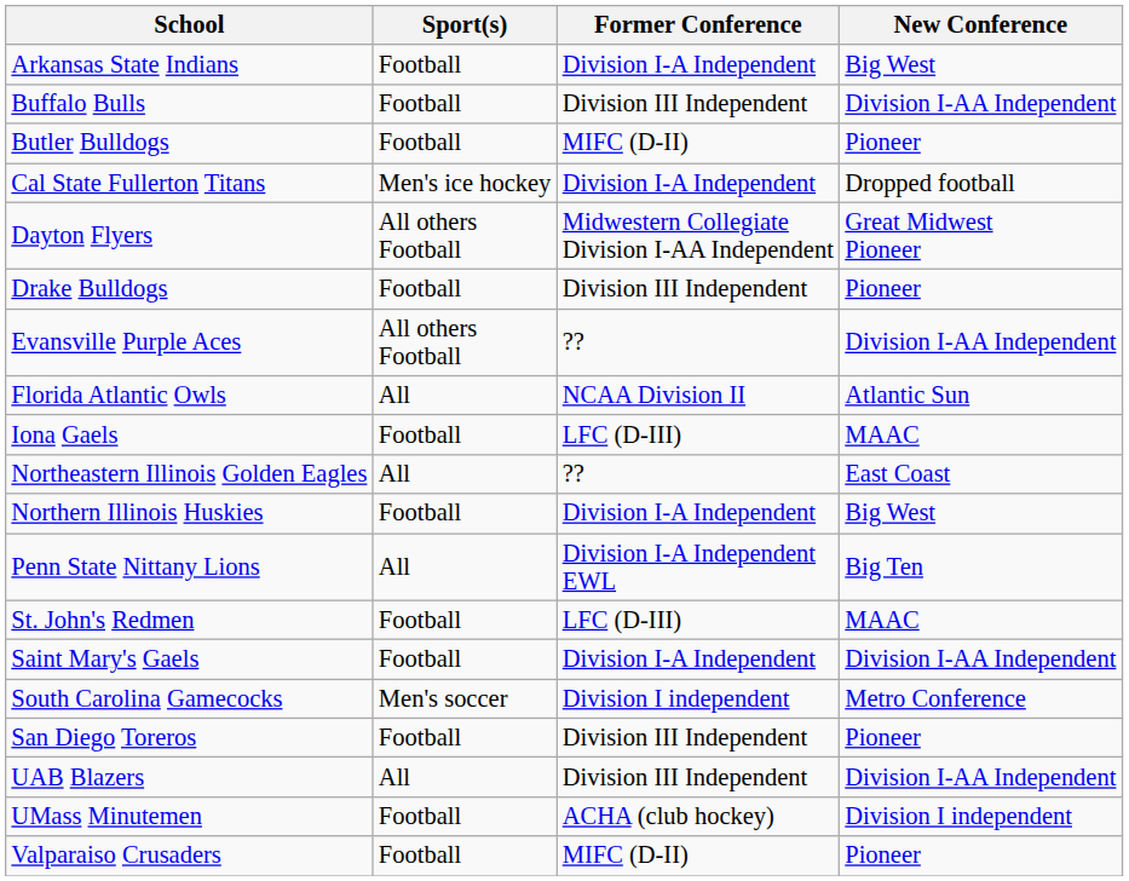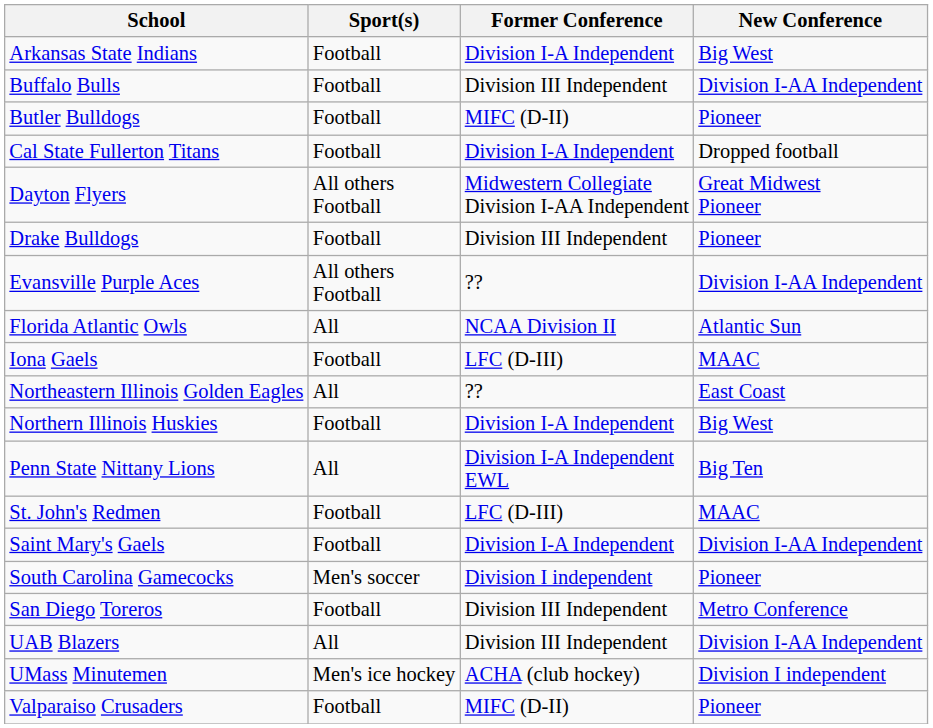 <table class="wikitable sortable">
 <tr>
 <th>School</th>
 <th>Sport(s)</th>
 <th>Former Conference</th>
 <th>New Conference</th>
 </tr>
 <tr>
 <td><a href='#'>Arkansas State</a> <a href='#'>Indians</a></td>
 <td>Football</td>
 <td><a href='#'>Division I-A Independent</a></td>
 <td><a href='#'>Big West</a></td>
 </tr>
 <tr>
 <td><a href='#'>Buffalo</a> <a href='#'>Bulls</a></td>
 <td>Football</td>
 <td>Division III Independent</td>
 <td><a href='#'>Division I-AA Independent</a></td>
 </tr>
 <tr>
 <td><a href='#'>Butler</a> <a href='#'>Bulldogs</a></td>
 <td>Football</td>
 <td><a href='#'>MIFC</a> (D-II)</td>
 <td><a href='#'>Pioneer</a></td>
 </tr>
 <tr>
 <td><a href='#'>Cal State Fullerton</a> <a href='#'>Titans</a></td>
-<td>Men's ice hockey</td>
+<td>Football</td>
 <td><a href='#'>Division I-A Independent</a></td>
 <td>Dropped football</td>
 </tr>
 <tr>
 <td><a href='#'>Dayton</a> <a href='#'>Flyers</a></td>
 <td>All others<br>Football</td>
 <td><a href='#'>Midwestern Collegiate</a><br>Division I-AA Independent</td>
 <td><a href='#'>Great Midwest</a><br><a href='#'>Pioneer</a></td>
 </tr>
 <tr>
 <td><a href='#'>Drake</a> <a href='#'>Bulldogs</a></td>
 <td>Football</td>
 <td>Division III Independent</td>
 <td><a href='#'>Pioneer</a></td>
 </tr>
 <tr>
 <td><a href='#'>Evansville</a> <a href='#'>Purple Aces</a></td>
 <td>All others<br>Football</td>
 <td>??</td>
 <td><a href='#'>Division I-AA Independent</a></td>
 </tr>
 <tr>
 <td><a href='#'>Florida Atlantic</a> <a href='#'>Owls</a></td>
 <td>All</td>
 <td><a href='#'>NCAA Division II</a></td>
 <td><a href='#'>Atlantic Sun</a></td>
 </tr>
 <tr>
 <td><a href='#'>Iona</a> <a href='#'>Gaels</a></td>
 <td>Football</td>
 <td><a href='#'>LFC</a> (D-III)</td>
 <td><a href='#'>MAAC</a></td>
 </tr>
 <tr>
 <td><a href='#'>Northeastern Illinois</a> <a href='#'>Golden Eagles</a></td>
 <td>All</td>
 <td>??</td>
 <td><a href='#'>East Coast</a></td>
 </tr>
 <tr>
 <td><a href='#'>Northern Illinois</a> <a href='#'>Huskies</a></td>
 <td>Football</td>
 <td><a href='#'>Division I-A Independent</a></td>
 <td><a href='#'>Big West</a></td>
 </tr>
 <tr>
 <td><a href='#'>Penn State</a> <a href='#'>Nittany Lions</a></td>
 <td>All</td>
 <td><a href='#'>Division I-A Independent</a><br><a href='#'>EWL</a></td>
 <td><a href='#'>Big Ten</a></td>
 </tr>
 <tr>
 <td><a href='#'>St. John's</a> <a href='#'>Redmen</a></td>
 <td>Football</td>
 <td><a href='#'>LFC</a> (D-III)</td>
 <td><a href='#'>MAAC</a></td>
 </tr>
 <tr>
 <td><a href='#'>Saint Mary's</a> <a href='#'>Gaels</a></td>
 <td>Football</td>
 <td><a href='#'>Division I-A Independent</a></td>
 <td><a href='#'>Division I-AA Independent</a></td>
 </tr>
 <tr>
 <td><a href='#'>South Carolina</a> <a href='#'>Gamecocks</a></td>
 <td>Men's soccer</td>
 <td><a href='#'>Division I independent</a></td>
-<td><a href='#'>Metro Conference</a></td>
+<td><a href='#'>Pioneer</a></td>
 </tr>
 <tr>
 <td><a href='#'>San Diego</a> <a href='#'>Toreros</a></td>
 <td>Football</td>
 <td>Division III Independent</td>
-<td><a href='#'>Pioneer</a></td>
+<td><a href='#'>Metro Conference</a></td>
 </tr>
 <tr>
 <td><a href='#'>UAB</a> <a href='#'>Blazers</a></td>
 <td>All</td>
 <td>Division III Independent</td>
 <td><a href='#'>Division I-AA Independent</a></td>
 </tr>
 <tr>
 <td><a href='#'>UMass</a> <a href='#'>Minutemen</a></td>
-<td>Football</td>
+<td>Men's ice hockey</td>
 <td><a href='#'>ACHA</a> (club hockey)</td>
 <td><a href='#'>Division I independent</a></td>
 </tr>
 <tr>
 <td><a href='#'>Valparaiso</a> <a href='#'>Crusaders</a></td>
 <td>Football</td>
 <td><a href='#'>MIFC</a> (D-II)</td>
 <td><a href='#'>Pioneer</a></td>
 </tr>
 </table>
